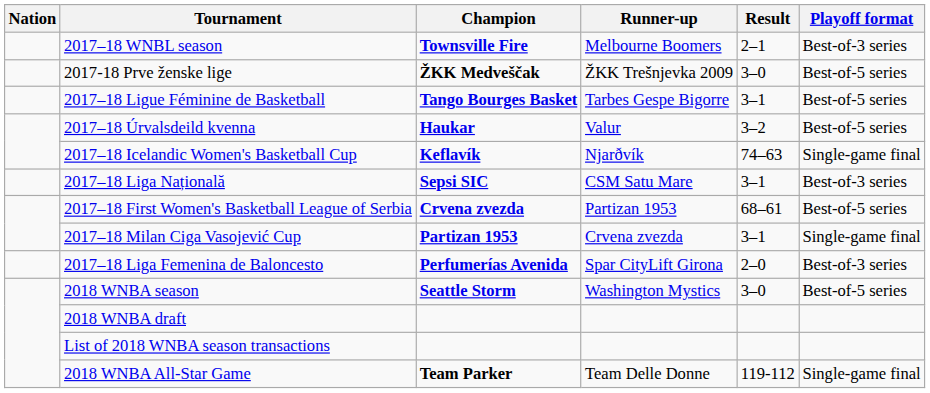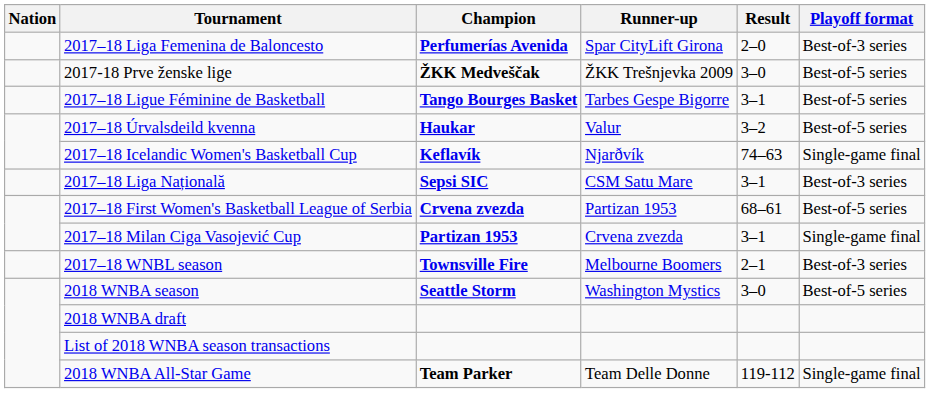 <table class="wikitable" style="font-size:90%;">
 <tr>
 <th>Nation</th>
 <th>Tournament</th>
 <th><strong>Champion</strong></th>
 <th>Runner-up</th>
 <th>Result</th>
 <th><a href='#'>Playoff format</a></th>
 </tr>
 <tr>
 <td></td>
-<td><a href='#'>2017–18 WNBL season</a></td>
-<td><strong><a href='#'>Townsville Fire</a></strong></td>
-<td><a href='#'>Melbourne Boomers</a></td>
-<td>2–1</td>
+<td><a href='#'>2017–18 Liga Femenina de Baloncesto</a></td>
+<td><strong><a href='#'>Perfumerías Avenida</a></strong></td>
+<td><a href='#'>Spar CityLift Girona</a></td>
+<td>2–0</td>
 <td>Best-of-3 series</td>
 </tr>
 <tr>
 <td></td>
 <td>2017-18 Prve ženske lige</td>
 <td><strong>ŽKK Medveščak</strong></td>
 <td>ŽKK Trešnjevka 2009</td>
 <td>3–0</td>
 <td>Best-of-5 series</td>
 </tr>
 <tr>
 <td></td>
 <td><a href='#'>2017–18 Ligue Féminine de Basketball</a></td>
 <td><strong><a href='#'>Tango Bourges Basket</a></strong></td>
 <td><a href='#'>Tarbes Gespe Bigorre</a></td>
 <td>3–1</td>
 <td>Best-of-5 series</td>
 </tr>
 <tr>
 <td rowspan=2></td>
 <td><a href='#'>2017–18 Úrvalsdeild kvenna</a></td>
 <td><strong><a href='#'>Haukar</a></strong></td>
 <td><a href='#'>Valur</a></td>
 <td>3–2</td>
 <td>Best-of-5 series</td>
 </tr>
 <tr>
 <td><a href='#'>2017–18 Icelandic Women's Basketball Cup</a></td>
 <td><strong><a href='#'>Keflavík</a></strong></td>
 <td><a href='#'>Njarðvík</a></td>
 <td>74–63</td>
 <td>Single-game final</td>
 </tr>
 <tr>
 <td></td>
 <td><a href='#'>2017–18 Liga Națională</a></td>
 <td><a href='#'><strong>Sepsi SIC</strong></a></td>
 <td><a href='#'>CSM Satu Mare</a></td>
 <td>3–1</td>
 <td>Best-of-3 series</td>
 </tr>
 <tr>
 <td rowspan="2"></td>
 <td><a href='#'>2017–18 First Women's Basketball League of Serbia</a></td>
 <td><strong><a href='#'>Crvena zvezda</a></strong></td>
 <td><a href='#'>Partizan 1953</a></td>
 <td>68–61</td>
 <td>Best-of-5 series</td>
 </tr>
 <tr>
 <td><a href='#'>2017–18 Milan Ciga Vasojević Cup</a></td>
 <td><strong><a href='#'>Partizan 1953</a></strong></td>
 <td><a href='#'>Crvena zvezda</a></td>
 <td>3–1</td>
 <td>Single-game final</td>
 </tr>
 <tr>
 <td></td>
-<td><a href='#'>2017–18 Liga Femenina de Baloncesto</a></td>
-<td><strong><a href='#'>Perfumerías Avenida</a></strong></td>
-<td><a href='#'>Spar CityLift Girona</a></td>
-<td>2–0</td>
+<td><a href='#'>2017–18 WNBL season</a></td>
+<td><strong><a href='#'>Townsville Fire</a></strong></td>
+<td><a href='#'>Melbourne Boomers</a></td>
+<td>2–1</td>
 <td>Best-of-3 series</td>
 </tr>
 <tr>
 <td rowspan=4></td>
 <td><a href='#'>2018 WNBA season</a></td>
 <td><a href='#'><strong>Seattle Storm</strong></a></td>
 <td><a href='#'>Washington Mystics</a></td>
 <td>3–0</td>
 <td>Best-of-5 series</td>
 </tr>
 <tr>
 <td><a href='#'>2018 WNBA draft</a></td>
 <td></td>
 <td></td>
 <td></td>
 <td></td>
 </tr>
 <tr>
 <td><a href='#'>List of 2018 WNBA season transactions</a></td>
 <td></td>
 <td></td>
 <td></td>
 <td></td>
 </tr>
 <tr>
 <td><a href='#'>2018 WNBA All-Star Game</a></td>
 <td><strong>Team Parker</strong></td>
 <td>Team Delle Donne</td>
 <td>119-112</td>
 <td>Single-game final</td>
 </tr>
 </table>
